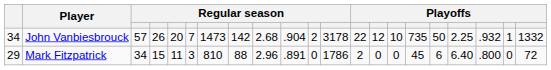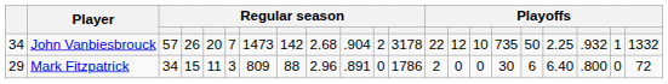 <table class="wikitable plainrowheaders" style="text-align:center;">
 <tr>
 <th scope="col" rowspan="2"></th>
 <th scope="col" rowspan="2">Player</th>
 <th scope=colgroup colspan=10>Regular season</th>
 <th scope=colgroup colspan=9>Playoffs</th>
 </tr>
 <tr>
 <th scope="col"></th>
 <th scope="col"></th>
 <th scope="col"></th>
 <th scope="col"></th>
 <th scope="col"></th>
 <th scope="col"></th>
 <th scope="col"></th>
 <th scope="col"></th>
 <th scope="col"></th>
 <th scope="col"></th>
 <th scope="col"></th>
 <th scope="col"></th>
 <th scope="col"></th>
 <th scope="col"></th>
 <th scope="col"></th>
 <th scope="col"></th>
 <th scope="col"></th>
 <th scope="col"></th>
 <th scope="col"></th>
 </tr>
 <tr>
 <td scope="row">34</td>
 <td align="left"><a href='#'>John Vanbiesbrouck</a></td>
 <td>57</td>
 <td>26</td>
 <td>20</td>
 <td>7</td>
 <td>1473</td>
 <td>142</td>
 <td>2.68</td>
 <td>.904</td>
 <td>2</td>
 <td>3178</td>
 <td>22</td>
 <td>12</td>
 <td>10</td>
 <td>735</td>
 <td>50</td>
 <td>2.25</td>
 <td>.932</td>
 <td>1</td>
 <td>1332</td>
 </tr>
 <tr>
 <td scope="row">29</td>
 <td align="left"><a href='#'>Mark Fitzpatrick</a></td>
 <td>34</td>
 <td>15</td>
 <td>11</td>
 <td>3</td>
-<td>810</td>
+<td>809</td>
 <td>88</td>
 <td>2.96</td>
 <td>.891</td>
 <td>0</td>
 <td>1786</td>
 <td>2</td>
 <td>0</td>
 <td>0</td>
-<td>45</td>
+<td>30</td>
 <td>6</td>
 <td>6.40</td>
 <td>.800</td>
 <td>0</td>
 <td>72</td>
 </tr>
 </table>
